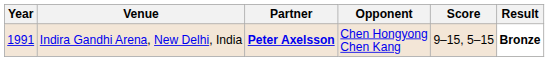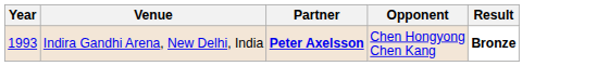 <table class="sortable wikitable" style="font-size: 90%;">
 <tr>
 <th>Year</th>
 <th>Venue</th>
 <th>Partner</th>
 <th>Opponent</th>
-<th>Score</th>
 <th>Result</th>
 </tr>
 <tr style="background:#F3E6D7">
-<td align="center"><a href='#'>1991</a></td>
+<td align="center"><a href='#'>1993</a></td>
 <td align="left"><a href='#'>Indira Gandhi Arena</a>, <a href='#'>New Delhi</a>, India</td>
 <td align="left"><strong> <a href='#'>Peter Axelsson</a></strong></td>
 <td align="left"> <a href='#'>Chen Hongyong</a><br> <a href='#'>Chen Kang</a></td>
-<td align="left">9–15, 5–15</td>
 <td style="text-align:left; background:white"> <strong>Bronze</strong></td>
 </tr>
 </table>
